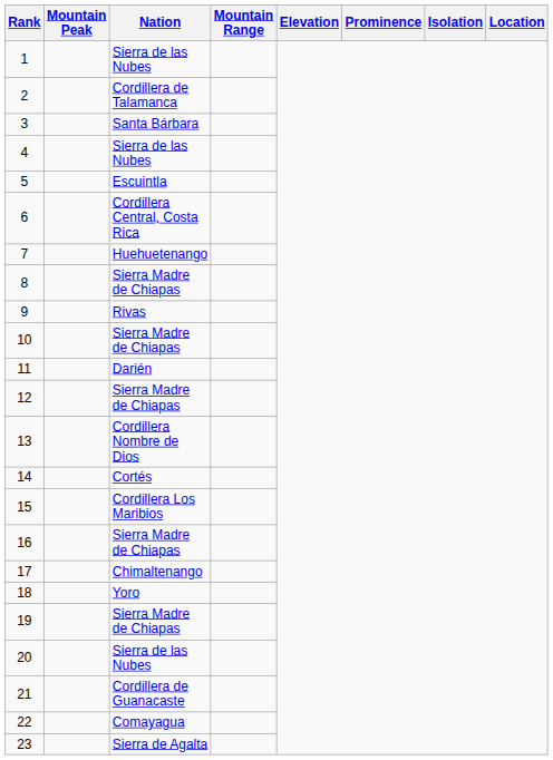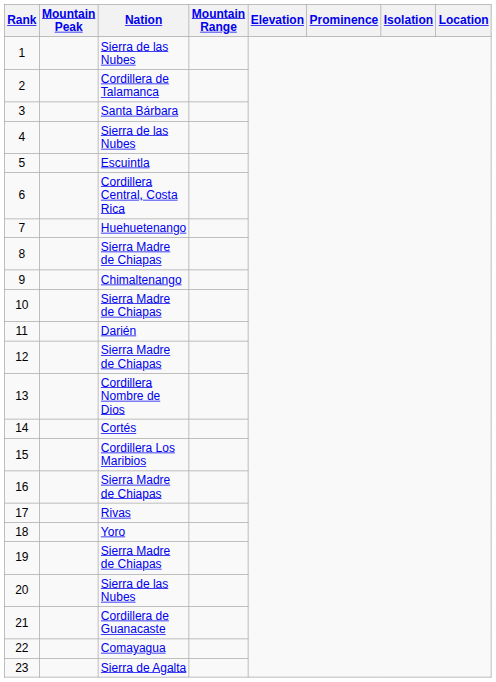 <table class="wikitable sortable">
 <tr>
 <th><a href='#'>Rank</a></th>
 <th><a href='#'>Mountain Peak</a></th>
 <th><a href='#'>Nation</a></th>
 <th><a href='#'>Mountain Range</a></th>
 <th><a href='#'>Elevation</a></th>
 <th><a href='#'>Prominence</a></th>
 <th><a href='#'>Isolation</a></th>
 <th><a href='#'>Location</a></th>
 </tr>
 <tr>
 <td align=center>1<br></td>
 <td></td>
 <td><a href='#'>Sierra de las Nubes</a><br></td>
 <td></td>
 </tr>
 <tr>
 <td align=center>2<br></td>
 <td></td>
 <td><a href='#'>Cordillera de Talamanca</a><br></td>
 <td></td>
 </tr>
 <tr>
 <td align=center>3<br></td>
 <td></td>
 <td><a href='#'>Santa Bárbara</a><br></td>
 <td></td>
 </tr>
 <tr>
 <td align=center>4<br></td>
 <td></td>
 <td><a href='#'>Sierra de las Nubes</a><br></td>
 <td></td>
 </tr>
 <tr>
 <td align=center>5<br></td>
 <td></td>
 <td><a href='#'>Escuintla</a><br></td>
 <td></td>
 </tr>
 <tr>
 <td align=center>6<br></td>
 <td></td>
 <td><a href='#'>Cordillera Central, Costa Rica</a><br></td>
 <td></td>
 </tr>
 <tr>
 <td align=center>7<br></td>
 <td></td>
 <td><a href='#'>Huehuetenango</a><br></td>
 <td></td>
 </tr>
 <tr>
 <td align=center>8<br></td>
 <td></td>
 <td><a href='#'>Sierra Madre de Chiapas</a><br></td>
 <td></td>
 </tr>
 <tr>
 <td align=center>9<br></td>
 <td></td>
-<td><a href='#'>Rivas</a><br></td>
+<td><a href='#'>Chimaltenango</a><br></td>
 <td></td>
 </tr>
 <tr>
 <td align=center>10<br></td>
 <td></td>
 <td><a href='#'>Sierra Madre de Chiapas</a><br></td>
 <td></td>
 </tr>
 <tr>
 <td align=center>11<br></td>
 <td></td>
 <td><a href='#'>Darién</a><br></td>
 <td></td>
 </tr>
 <tr>
 <td align=center>12<br></td>
 <td></td>
 <td><a href='#'>Sierra Madre de Chiapas</a><br></td>
 <td></td>
 </tr>
 <tr>
 <td align=center>13<br></td>
 <td></td>
 <td><a href='#'>Cordillera Nombre de Dios</a><br></td>
 <td></td>
 </tr>
 <tr>
 <td align=center>14<br></td>
 <td></td>
 <td><a href='#'>Cortés</a><br></td>
 <td></td>
 </tr>
 <tr>
 <td align=center>15<br></td>
 <td></td>
 <td><a href='#'>Cordillera Los Maribios</a><br></td>
 <td></td>
 </tr>
 <tr>
 <td align=center>16<br></td>
 <td></td>
 <td><a href='#'>Sierra Madre de Chiapas</a><br></td>
 <td></td>
 </tr>
 <tr>
 <td align=center>17<br></td>
 <td></td>
-<td><a href='#'>Chimaltenango</a><br></td>
+<td><a href='#'>Rivas</a><br></td>
 <td></td>
 </tr>
 <tr>
 <td align=center>18<br></td>
 <td></td>
 <td><a href='#'>Yoro</a><br></td>
 <td></td>
 </tr>
 <tr>
 <td align=center>19<br></td>
 <td></td>
 <td><a href='#'>Sierra Madre de Chiapas</a><br></td>
 <td></td>
 </tr>
 <tr>
 <td align=center>20<br></td>
 <td><br></td>
 <td><a href='#'>Sierra de las Nubes</a><br></td>
 <td></td>
 </tr>
 <tr>
 <td align=center>21<br></td>
 <td></td>
 <td><a href='#'>Cordillera de Guanacaste</a><br></td>
 <td></td>
 </tr>
 <tr>
 <td align=center>22<br></td>
 <td></td>
 <td><a href='#'>Comayagua</a><br></td>
 <td></td>
 </tr>
 <tr>
 <td align=center>23<br></td>
 <td></td>
 <td><a href='#'>Sierra de Agalta</a><br></td>
 <td></td>
 </tr>
 </table>
